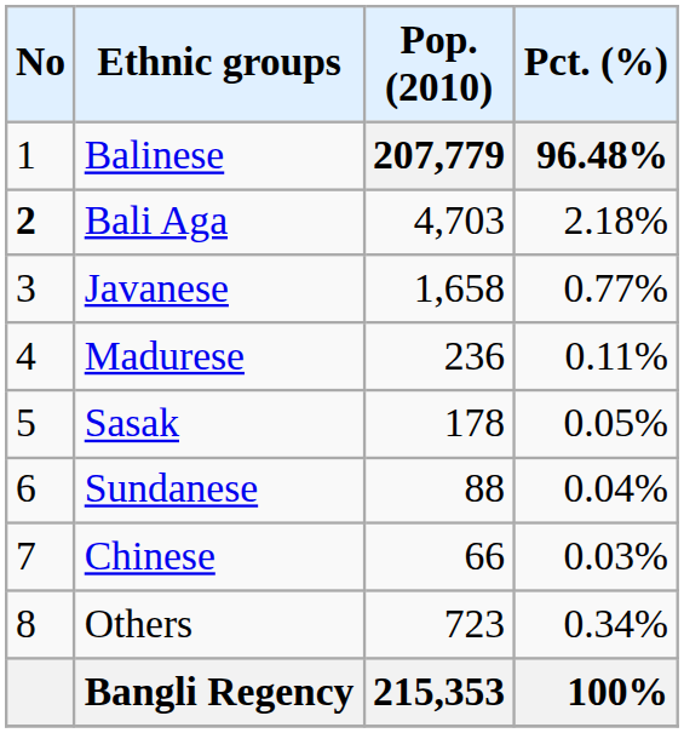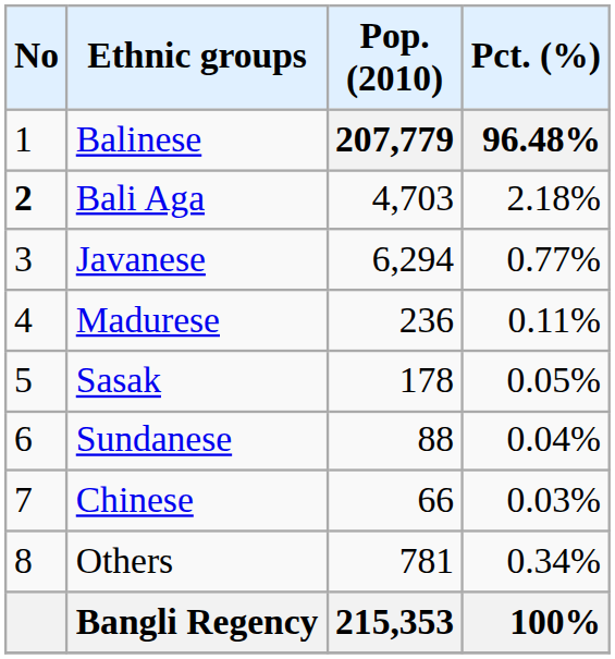 <table class="wikitable sortable" style="font-size:90%;">
 <tr>
 <th style="background:#E0F0FF;">No</th>
 <th style="background:#E0F0FF;">Ethnic groups</th>
 <th style="background:#E0F0FF;">Pop.<br> (2010)</th>
 <th style="background:#E0F0FF;">Pct. (%)</th>
 </tr>
 <tr>
 <td>1</td>
 <td><a href='#'>Balinese</a></td>
 <th style="text-align: right;">207,779</th>
 <th style="text-align: right;">96.48%</th>
 </tr>
 <tr>
 <td><strong>2</strong></td>
 <td><a href='#'>Bali Aga</a></td>
 <td style="text-align: right;">4,703</td>
 <td style="text-align: right;">2.18%</td>
 </tr>
 <tr>
 <td>3</td>
 <td><a href='#'>Javanese</a></td>
-<td style="text-align: right;">1,658</td>
+<td style="text-align: right;">6,294</td>
 <td style="text-align: right;">0.77%</td>
 </tr>
 <tr>
 <td>4</td>
 <td><a href='#'>Madurese</a></td>
 <td style="text-align: right;">236</td>
 <td style="text-align: right;">0.11%</td>
 </tr>
 <tr>
 <td>5</td>
 <td><a href='#'>Sasak</a></td>
 <td style="text-align: right;">178</td>
 <td style="text-align: right;">0.05%</td>
 </tr>
 <tr>
 <td>6</td>
 <td><a href='#'>Sundanese</a></td>
 <td style="text-align: right;">88</td>
 <td style="text-align: right;">0.04%</td>
 </tr>
 <tr>
 <td>7</td>
 <td><a href='#'>Chinese</a></td>
 <td style="text-align: right;">66</td>
 <td style="text-align: right;">0.03%</td>
 </tr>
 <tr>
 <td>8</td>
 <td>Others</td>
-<td style="text-align: right;">723</td>
+<td style="text-align: right;">781</td>
 <td style="text-align: right;">0.34%</td>
 </tr>
 <tr>
 <th></th>
 <th>Bangli Regency</th>
 <th style="text-align: right;">215,353</th>
 <th style="text-align: right;">100%</th>
 </tr>
 <tr>
 </tr>
 </table>
